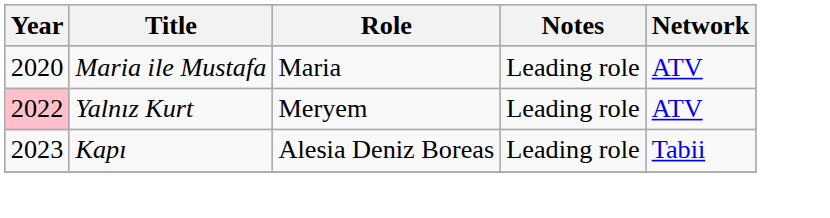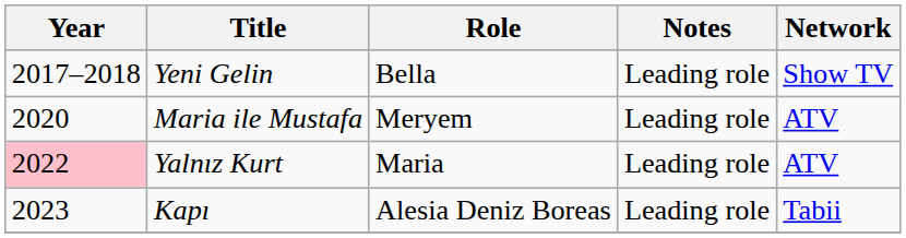 <table class="wikitable">
 <tr>
 <th>Year</th>
 <th>Title</th>
 <th>Role</th>
 <th>Notes</th>
 <th>Network</th>
 </tr>
 <tr>
+<td>2017–2018</td>
+<td><em>Yeni Gelin</em></td>
+<td>Bella</td>
+<td>Leading role</td>
+<td><a href='#'>Show TV</a></td>
+</tr>
+<tr>
 <td>2020</td>
 <td><em>Maria ile Mustafa</em></td>
-<td>Maria</td>
+<td>Meryem</td>
 <td>Leading role</td>
 <td><a href='#'>ATV</a></td>
 </tr>
 <tr>
 <td style="background: pink;">2022</td>
 <td><em>Yalnız Kurt</em></td>
-<td>Meryem</td>
+<td>Maria</td>
 <td>Leading role</td>
 <td><a href='#'>ATV</a></td>
 </tr>
 <tr>
 <td>2023</td>
 <td><em>Kapı</em></td>
 <td>Alesia Deniz Boreas</td>
 <td>Leading role</td>
 <td><a href='#'>Tabii</a></td>
 </tr>
 <tr>
 </tr>
 </table>
